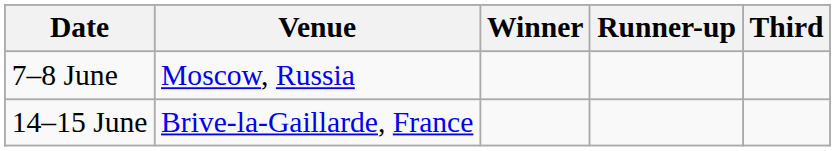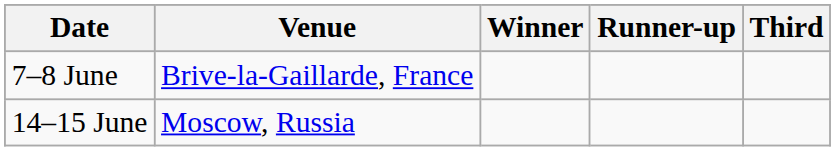 <table class="wikitable">
 <tr>
 <th>Date</th>
 <th>Venue</th>
 <th>Winner</th>
 <th>Runner-up</th>
 <th>Third</th>
 </tr>
 <tr>
 <td>7–8 June</td>
-<td><a href='#'>Moscow</a>, <a href='#'>Russia</a></td>
+<td><a href='#'>Brive-la-Gaillarde</a>, <a href='#'>France</a></td>
 <td></td>
 <td></td>
 <td></td>
 </tr>
 <tr>
 <td>14–15 June</td>
-<td><a href='#'>Brive-la-Gaillarde</a>, <a href='#'>France</a></td>
+<td><a href='#'>Moscow</a>, <a href='#'>Russia</a></td>
 <td></td>
 <td></td>
 <td></td>
 </tr>
 </table>
